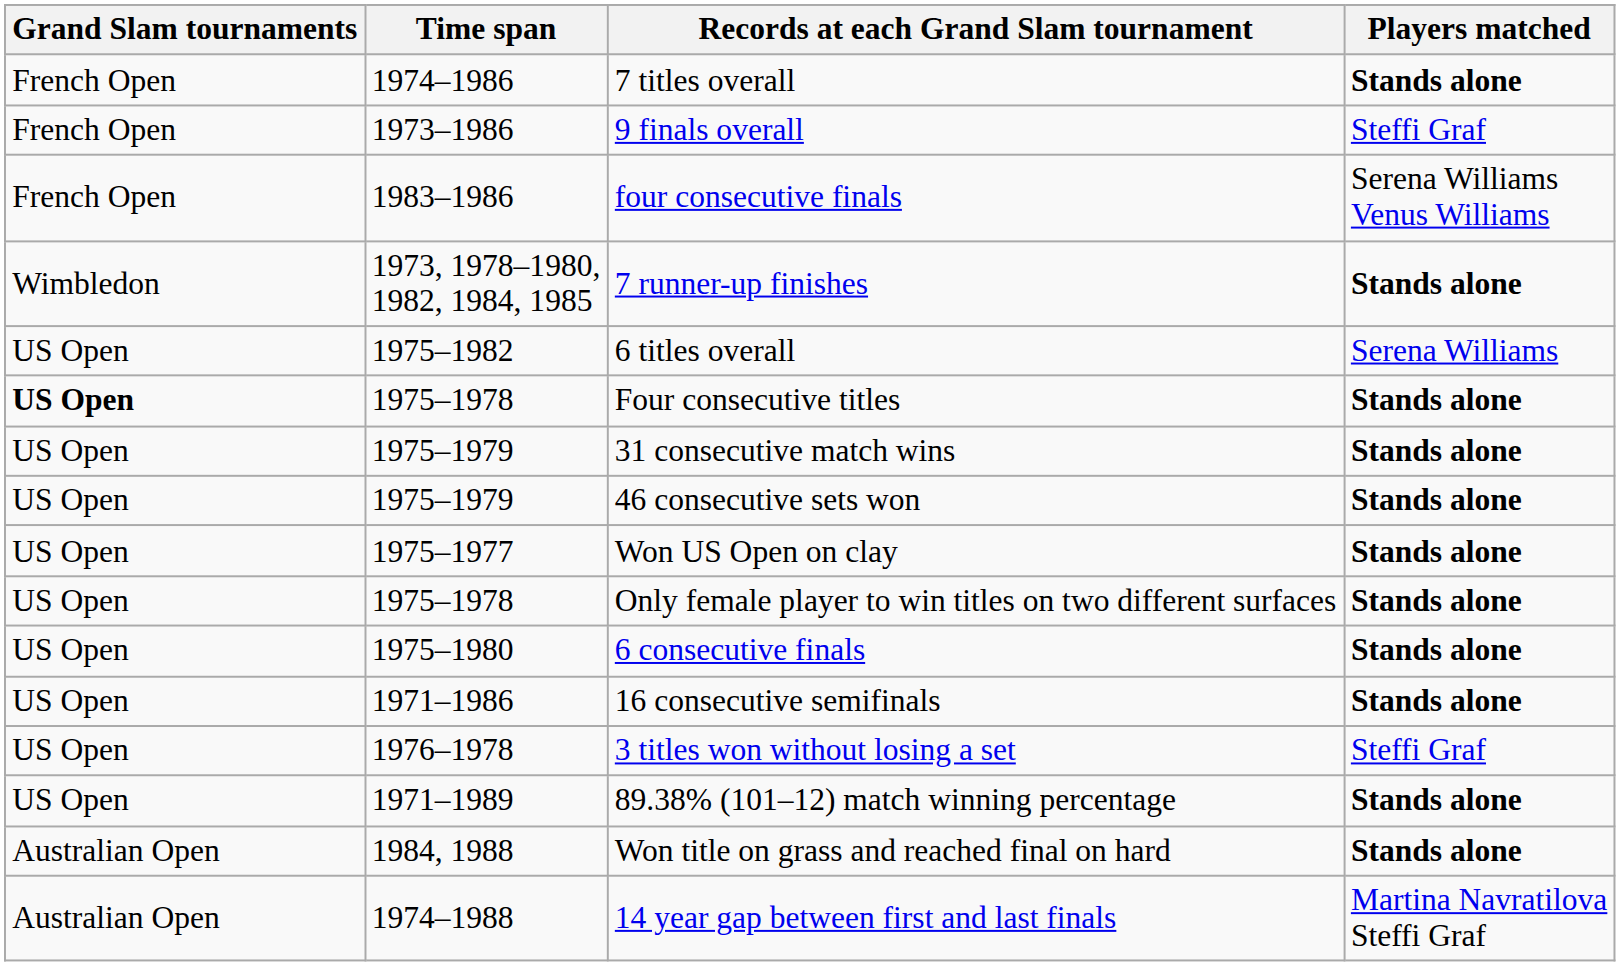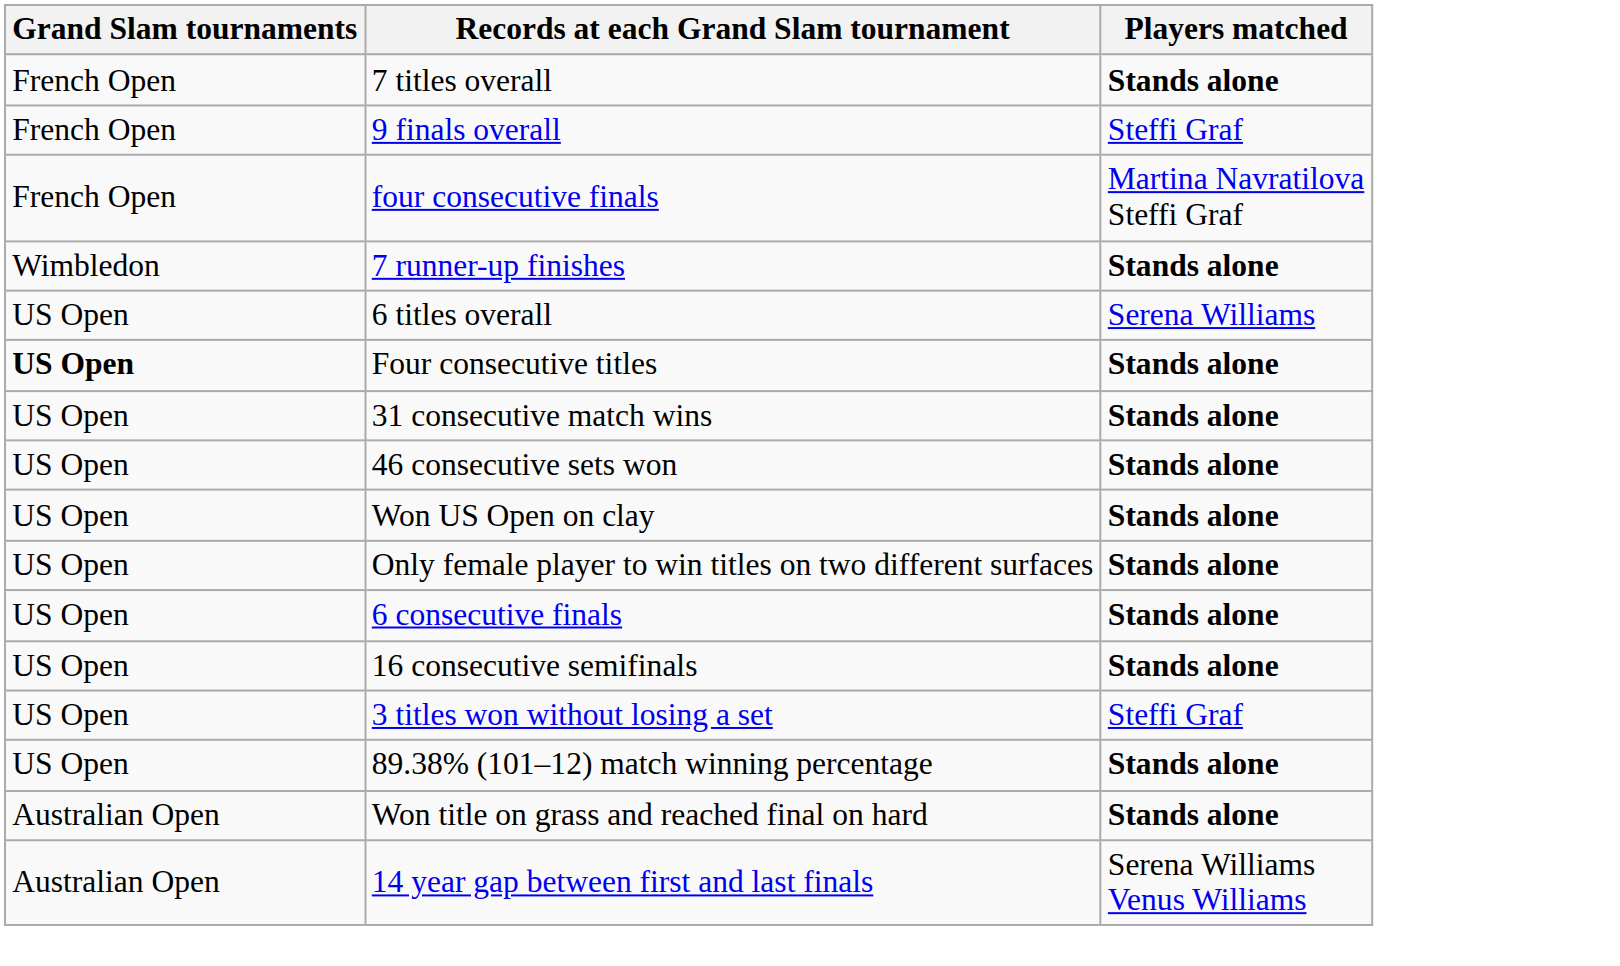 <table class="wikitable collapsible collapsed">
 <tr>
 <th>Grand Slam tournaments</th>
-<th>Time span</th>
 <th>Records at each Grand Slam tournament</th>
 <th>Players matched</th>
 </tr>
 <tr>
 <td>French Open</td>
-<td>1974–1986</td>
 <td>7 titles overall</td>
 <td><strong>Stands alone</strong></td>
 </tr>
 <tr>
 <td>French Open</td>
-<td>1973–1986</td>
 <td><a href='#'>9 finals overall</a></td>
 <td><a href='#'>Steffi Graf</a></td>
 </tr>
 <tr>
 <td>French Open</td>
-<td>1983–1986</td>
 <td><a href='#'>four consecutive finals</a></td>
-<td>Serena Williams<br><a href='#'>Venus Williams</a></td>
+<td><a href='#'>Martina Navratilova</a><br>Steffi Graf</td>
 </tr>
 <tr>
 <td>Wimbledon</td>
-<td>1973, 1978–1980,<br>1982, 1984, 1985</td>
 <td><a href='#'>7 runner-up finishes</a></td>
 <td><strong>Stands alone</strong></td>
 </tr>
 <tr>
 <td>US Open</td>
-<td>1975–1982</td>
 <td>6 titles overall</td>
 <td><a href='#'>Serena Williams</a></td>
 </tr>
 <tr>
 <td><strong>US Open</strong></td>
-<td>1975–1978</td>
 <td>Four consecutive titles</td>
 <td><strong>Stands alone</strong></td>
 </tr>
 <tr>
 <td>US Open</td>
-<td>1975–1979</td>
 <td>31 consecutive match wins</td>
 <td><strong>Stands alone</strong></td>
 </tr>
 <tr>
 <td>US Open</td>
-<td>1975–1979</td>
 <td>46 consecutive sets won</td>
 <td><strong>Stands alone</strong></td>
 </tr>
 <tr>
 <td>US Open</td>
-<td>1975–1977</td>
 <td>Won US Open on clay</td>
 <td><strong>Stands alone</strong></td>
 </tr>
 <tr>
 <td>US Open</td>
-<td>1975–1978</td>
 <td>Only female player to win titles on two different surfaces</td>
 <td><strong>Stands alone</strong></td>
 </tr>
 <tr>
 <td>US Open</td>
-<td>1975–1980</td>
 <td><a href='#'>6 consecutive finals</a></td>
 <td><strong>Stands alone</strong></td>
 </tr>
 <tr>
 <td>US Open</td>
-<td>1971–1986</td>
 <td>16 consecutive semifinals</td>
 <td><strong>Stands alone</strong></td>
 </tr>
 <tr>
 <td>US Open</td>
-<td>1976–1978</td>
 <td><a href='#'>3 titles won without losing a set</a></td>
 <td><a href='#'>Steffi Graf</a></td>
 </tr>
 <tr>
 <td>US Open</td>
-<td>1971–1989</td>
 <td>89.38% (101–12) match winning percentage</td>
 <td><strong>Stands alone</strong></td>
 </tr>
 <tr>
 <td>Australian Open</td>
-<td>1984, 1988</td>
 <td>Won title on grass and reached final on hard</td>
 <td><strong>Stands alone</strong></td>
 </tr>
 <tr>
 <td>Australian Open</td>
-<td>1974–1988</td>
 <td><a href='#'>14 year gap between first and last finals</a></td>
-<td><a href='#'>Martina Navratilova</a><br>Steffi Graf</td>
+<td>Serena Williams<br><a href='#'>Venus Williams</a></td>
 </tr>
 </table>
